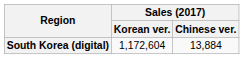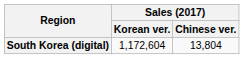 <table class="wikitable plainrowheaders" style="text-align:center;">
 <tr>
 <th rowspan="2">Region</th>
 <th colspan="2">Sales (2017)</th>
 </tr>
 <tr>
 <th>Korean ver.</th>
 <th>Chinese ver.</th>
 </tr>
 <tr>
 <th scope="row">South Korea (digital)</th>
 <td>1,172,604</td>
-<td>13,884</td>
+<td>13,804</td>
 </tr>
 </table>
